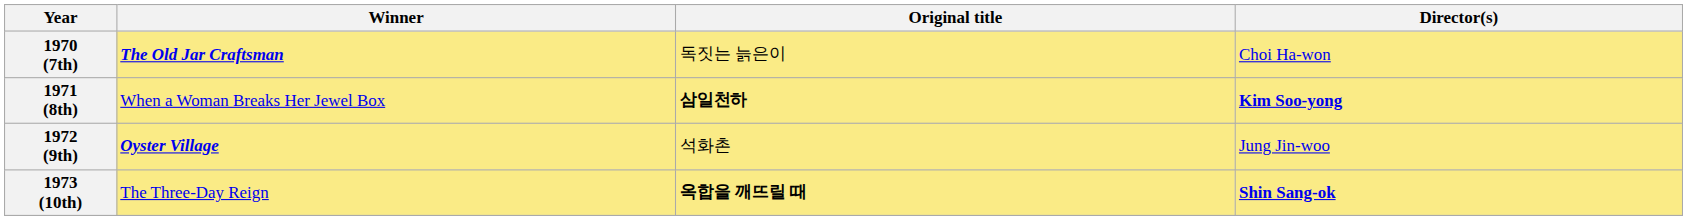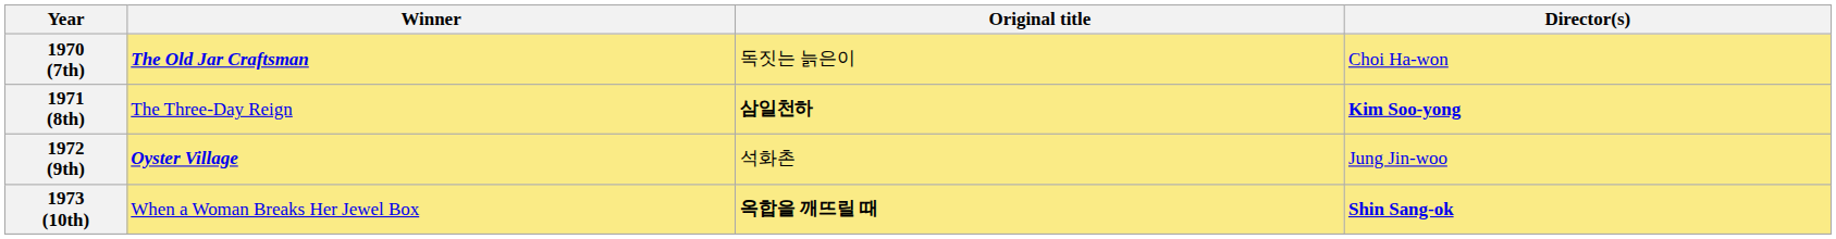 <table class="wikitable" style="width:100%;" cellpadding="6">
 <tr>
 <th style="width:5%;">Year</th>
 <th style="width:25%;">Winner</th>
 <th style="width:25%;">Original title</th>
 <th style="width:20%;">Director(s)</th>
 </tr>
 <tr>
 <th>1970<br>(7th)</th>
 <td style="background:#FAEB86;"><strong><em><a href='#'>The Old Jar Craftsman</a><strong> <em></td>
 <td style="background:#FAEB86;"></strong>독짓는 늙은이<strong></td>
 <td style="background:#FAEB86;"></strong><a href='#'>Choi Ha-won</a><strong></td>
 </tr>
 <tr>
 <th>1971<br>(8th)</th>
-<td style="background:#FAEB86;"></em></strong><a href='#'>When a Woman Breaks Her Jewel Box</a></strong> </em></td>
+<td style="background:#FAEB86;"></em></strong><a href='#'>The Three-Day Reign</a></strong> </em></td>
 <td style="background:#FAEB86;"><strong>삼일천하</strong></td>
 <td style="background:#FAEB86;"><strong><a href='#'>Kim Soo-yong</a></strong></td>
 </tr>
 <tr>
 <th>1972<br>(9th)</th>
 <td style="background:#FAEB86;"><strong><em><a href='#'>Oyster Village</a><strong> <em></td>
 <td style="background:#FAEB86;"></strong>석화촌<strong></td>
 <td style="background:#FAEB86;"></strong><a href='#'>Jung Jin-woo</a><strong></td>
 </tr>
 <tr>
 <th>1973<br>(10th)</th>
-<td style="background:#FAEB86;"></em></strong><a href='#'>The Three-Day Reign</a></strong> </em></td>
+<td style="background:#FAEB86;"></em></strong><a href='#'>When a Woman Breaks Her Jewel Box</a></strong> </em></td>
 <td style="background:#FAEB86;"><strong>옥합을 깨뜨릴 때</strong></td>
 <td style="background:#FAEB86;"><strong><a href='#'>Shin Sang-ok</a></strong></td>
 </tr>
 <tr>
 </tr>
 </table>
